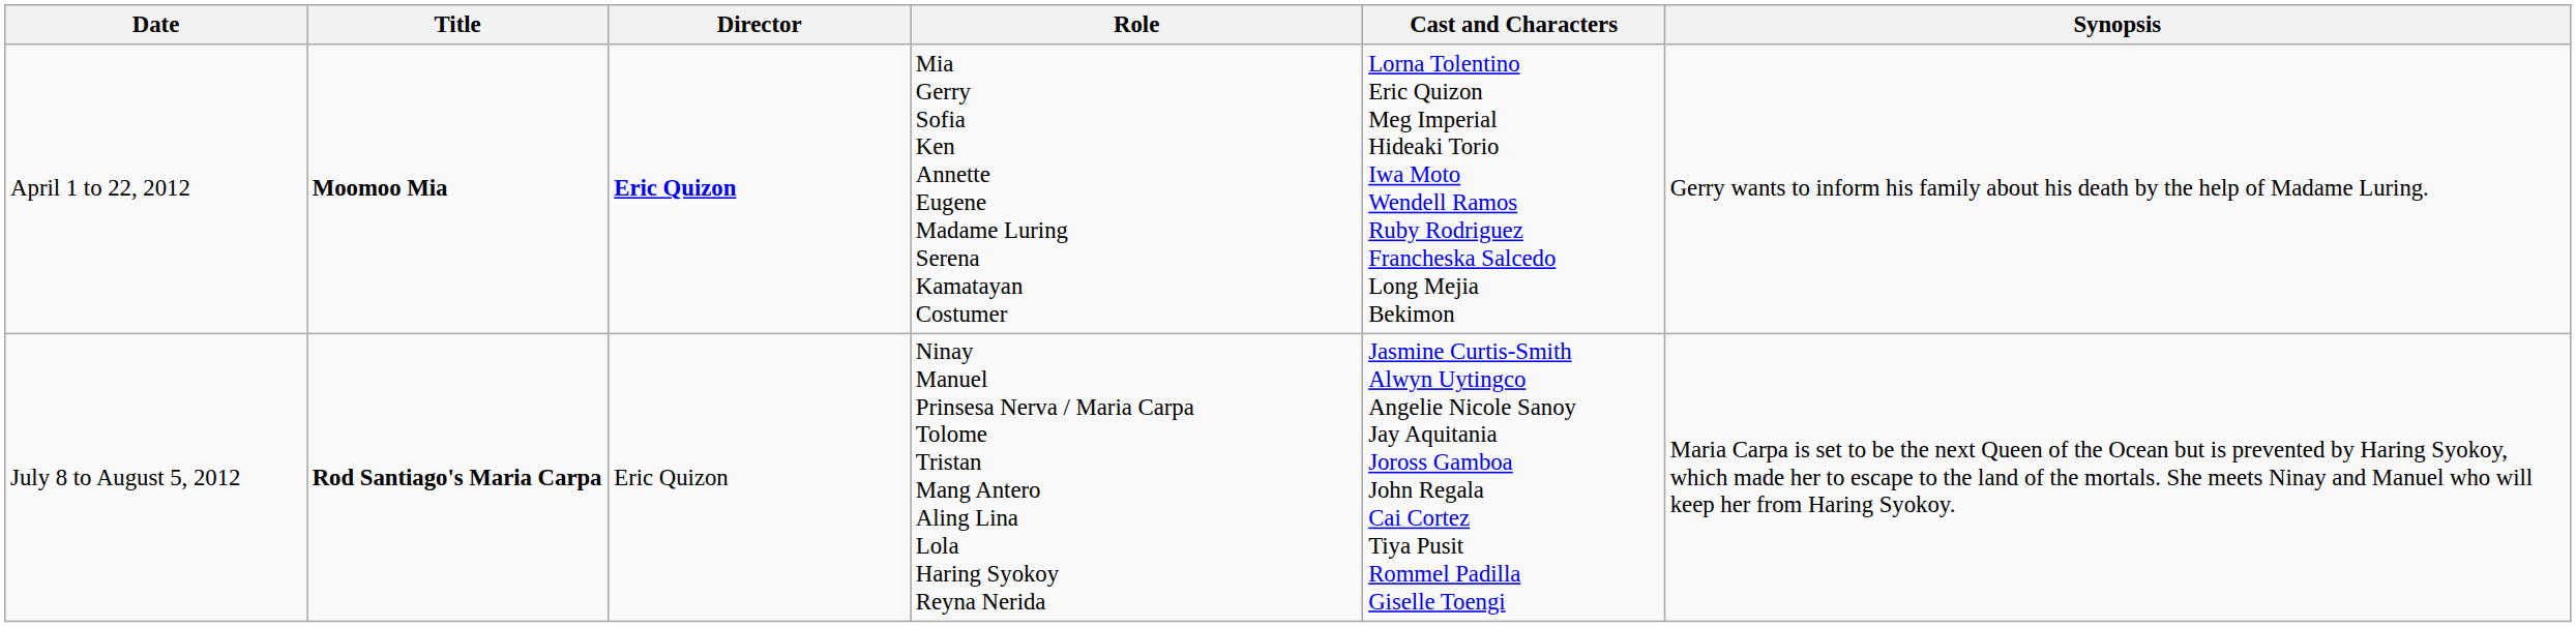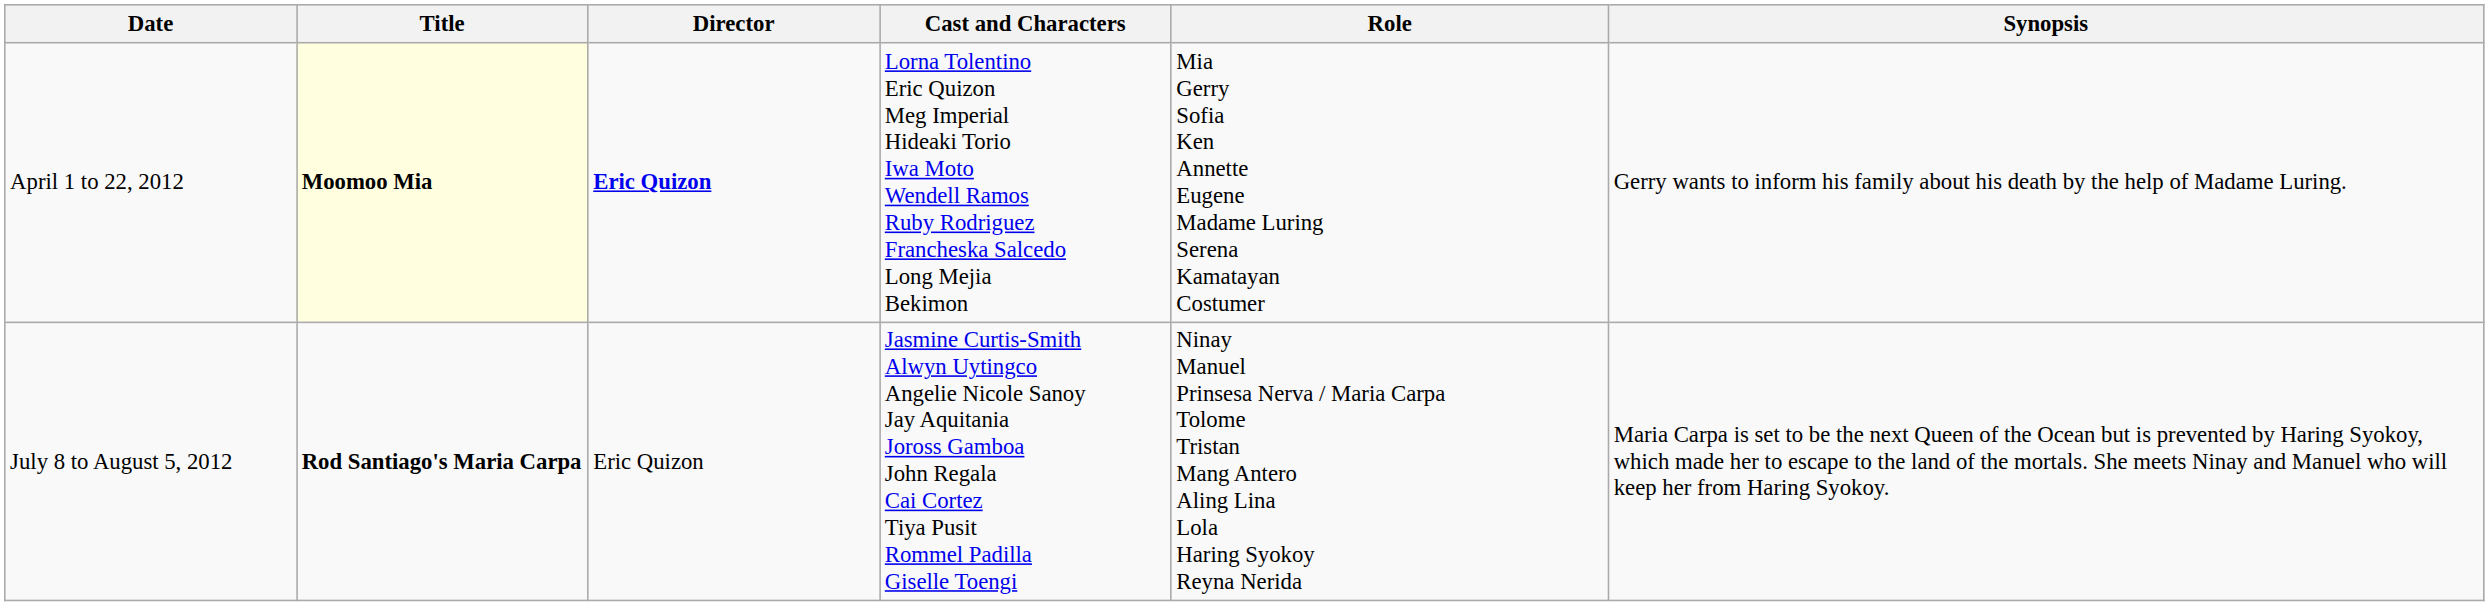 <table class="wikitable" style="font-size:90%;">
 <tr>
 <th width="10%">Date</th>
 <th width="10%">Title</th>
 <th width="10%">Director</th>
+<th width="10%">Cast and Characters</th>
 <th width="15%">Role</th>
-<th width="10%">Cast and Characters</th>
 <th width="30%">Synopsis</th>
 </tr>
 <tr>
 <td>April 1 to 22, 2012</td>
-<td><strong>Moomoo Mia</strong></td>
+<td style="background: lightyellow;"><strong>Moomoo Mia</strong></td>
 <td><strong><a href='#'>Eric Quizon</a></strong></td>
+<td><a href='#'>Lorna Tolentino</a><br>Eric Quizon<br>Meg Imperial<br>Hideaki Torio<br><a href='#'>Iwa Moto</a><br><a href='#'>Wendell Ramos</a><br><a href='#'>Ruby Rodriguez</a><br><a href='#'>Francheska Salcedo</a><br>Long Mejia<br>Bekimon</td>
 <td>Mia<br>Gerry<br>Sofia<br>Ken<br>Annette<br>Eugene<br>Madame Luring<br>Serena<br>Kamatayan<br>Costumer</td>
-<td><a href='#'>Lorna Tolentino</a><br>Eric Quizon<br>Meg Imperial<br>Hideaki Torio<br><a href='#'>Iwa Moto</a><br><a href='#'>Wendell Ramos</a><br><a href='#'>Ruby Rodriguez</a><br><a href='#'>Francheska Salcedo</a><br>Long Mejia<br>Bekimon</td>
 <td>Gerry wants to inform his family about his death by the help of Madame Luring.</td>
 </tr>
 <tr>
 <td>July 8 to August 5, 2012</td>
 <td><strong>Rod Santiago's Maria Carpa</strong></td>
 <td>Eric Quizon</td>
+<td><a href='#'>Jasmine Curtis-Smith</a><br><a href='#'>Alwyn Uytingco</a><br>Angelie Nicole Sanoy<br>Jay Aquitania<br><a href='#'>Joross Gamboa</a><br>John Regala<br><a href='#'>Cai Cortez</a><br>Tiya Pusit<br><a href='#'>Rommel Padilla</a><br><a href='#'>Giselle Toengi</a></td>
 <td>Ninay<br>Manuel<br>Prinsesa Nerva / Maria Carpa<br>Tolome<br>Tristan<br>Mang Antero<br>Aling Lina<br>Lola<br>Haring Syokoy<br>Reyna Nerida</td>
-<td><a href='#'>Jasmine Curtis-Smith</a><br><a href='#'>Alwyn Uytingco</a><br>Angelie Nicole Sanoy<br>Jay Aquitania<br><a href='#'>Joross Gamboa</a><br>John Regala<br><a href='#'>Cai Cortez</a><br>Tiya Pusit<br><a href='#'>Rommel Padilla</a><br><a href='#'>Giselle Toengi</a></td>
 <td>Maria Carpa is set to be the next Queen of the Ocean but is prevented by Haring Syokoy, which made her to escape to the land of the mortals. She meets Ninay and Manuel who will keep her from Haring Syokoy.</td>
 </tr>
 </table>
